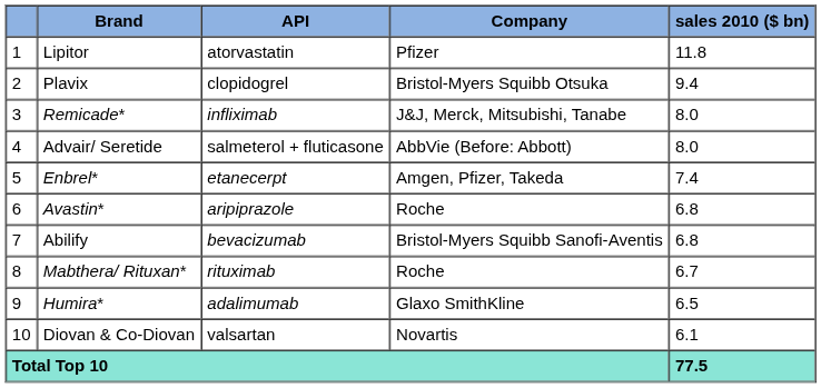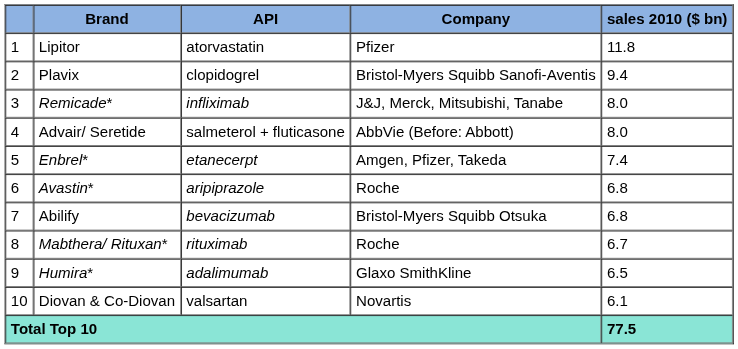 <table " border="1" cellpadding="5" cellspacing="0" align="center">
 <tr>
 <th style="background: #8EB2E2;"></th>
 <th style="background: #8EB2E2;">Brand</th>
 <th style="background: #8EB2E2;">API</th>
 <th style="background: #8EB2E2;">Company</th>
 <th style="background: #8EB2E2;">sales 2010 ($ bn)</th>
 </tr>
 <tr>
 <td>1</td>
 <td>Lipitor</td>
 <td>atorvastatin</td>
 <td>Pfizer</td>
 <td>11.8</td>
 </tr>
 <tr>
 <td>2</td>
 <td>Plavix</td>
 <td>clopidogrel</td>
-<td>Bristol-Myers Squibb Otsuka</td>
+<td>Bristol-Myers Squibb Sanofi-Aventis</td>
 <td>9.4</td>
 </tr>
 <tr>
 <td>3</td>
 <td><em>Remicade</em>*</td>
 <td><em>infliximab</em></td>
 <td>J&J, Merck, Mitsubishi, Tanabe</td>
 <td>8.0</td>
 </tr>
 <tr>
 <td>4</td>
 <td>Advair/ Seretide</td>
 <td>salmeterol + fluticasone</td>
 <td>AbbVie (Before: Abbott)</td>
 <td>8.0</td>
 </tr>
 <tr>
 <td>5</td>
 <td><em>Enbrel</em>*</td>
 <td><em>etanecerpt</em></td>
 <td>Amgen, Pfizer, Takeda</td>
 <td>7.4</td>
 </tr>
 <tr>
 <td>6</td>
 <td><em>Avastin</em>*</td>
 <td><em>aripiprazole</em></td>
 <td>Roche</td>
 <td>6.8</td>
 </tr>
 <tr>
 <td>7</td>
 <td>Abilify</td>
 <td><em>bevacizumab</em></td>
-<td>Bristol-Myers Squibb Sanofi-Aventis</td>
+<td>Bristol-Myers Squibb Otsuka</td>
 <td>6.8</td>
 </tr>
 <tr>
 <td>8</td>
 <td><em>Mabthera/ Rituxan</em>*</td>
 <td><em>rituximab</em></td>
 <td>Roche</td>
 <td>6.7</td>
 </tr>
 <tr>
 <td>9</td>
 <td><em>Humira</em>*</td>
 <td><em>adalimumab</em></td>
 <td>Glaxo SmithKline</td>
 <td>6.5</td>
 </tr>
 <tr>
 <td>10</td>
 <td>Diovan & Co-Diovan</td>
 <td>valsartan</td>
 <td>Novartis</td>
 <td>6.1</td>
 </tr>
 <tr>
 <td colspan="4" style="background: #8AE5D6;"><strong>Total Top 10</strong></td>
 <td style="background: #8AE5D6;"><strong>77.5</strong></td>
 </tr>
 <tr>
 </tr>
 </table>
